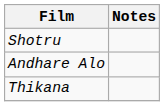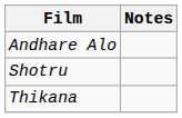 <table class="wikitable sortable">
 <tr>
 <th>Film</th>
 <th>Notes</th>
 </tr>
 <tr>
-<td><em>Shotru</em></td>
+<td><em>Andhare Alo</em></td>
 <td></td>
 </tr>
 <tr>
-<td><em>Andhare Alo</em></td>
+<td><em>Shotru</em></td>
 <td></td>
 </tr>
 <tr>
 <td><em>Thikana</em></td>
 <td></td>
 </tr>
 <tr>
 </tr>
 </table>
